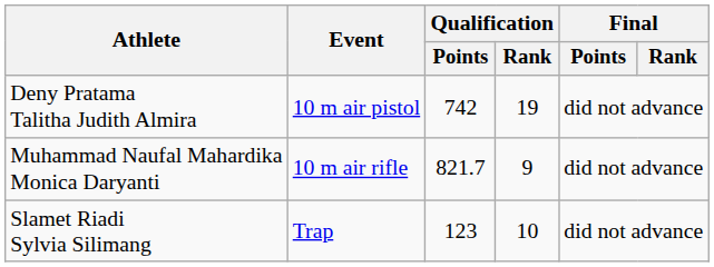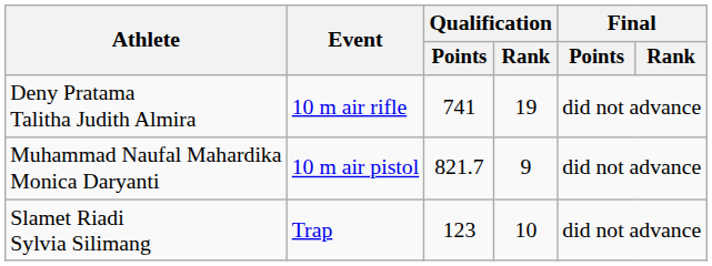 <table class=wikitable style=font-size:90%;text-align:center>
 <tr>
 <th rowspan="2">Athlete</th>
 <th rowspan="2">Event</th>
 <th colspan=2>Qualification</th>
 <th colspan=2>Final</th>
 </tr>
 <tr style="font-size:95%">
 <th>Points</th>
 <th>Rank</th>
 <th>Points</th>
 <th>Rank</th>
 </tr>
 <tr>
 <td align=left>Deny Pratama<br>Talitha Judith Almira</td>
-<td align=left><a href='#'>10 m air pistol</a></td>
-<td>742</td>
+<td align=left><a href='#'>10 m air rifle</a></td>
+<td>741</td>
 <td>19</td>
 <td colspan=2>did not advance</td>
 </tr>
 <tr>
 <td align=left>Muhammad Naufal Mahardika<br>Monica Daryanti</td>
-<td align=left><a href='#'>10 m air rifle</a></td>
+<td align=left><a href='#'>10 m air pistol</a></td>
 <td>821.7</td>
 <td>9</td>
 <td colspan=2>did not advance</td>
 </tr>
 <tr>
 <td align=left>Slamet Riadi<br>Sylvia Silimang</td>
 <td align=left><a href='#'>Trap</a></td>
 <td>123</td>
 <td>10</td>
 <td colspan=2>did not advance</td>
 </tr>
 </table>
